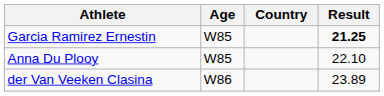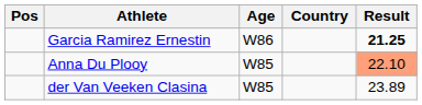 <table class="wikitable"  style="text-align:center; width:50%;">
 <tr>
+<th>Pos</th>
 <th>Athlete</th>
 <th>Age</th>
 <th>Country</th>
 <th>Result</th>
 </tr>
 <tr>
+<td align=center></td>
 <td align=left><a href='#'>Garcia Ramirez Ernestin</a></td>
-<td align=left>W85</td>
+<td align=left>W86</td>
 <td align=left></td>
 <td><strong>21.25</strong></td>
 </tr>
 <tr>
+<td align=center></td>
 <td align=left><a href='#'>Anna Du Plooy</a></td>
 <td align=left>W85</td>
 <td align=left></td>
-<td>22.10</td>
+<td style="background: lightsalmon;">22.10</td>
 </tr>
 <tr>
+<td align=center></td>
 <td align=left><a href='#'>der Van Veeken Clasina</a></td>
-<td align=left>W86</td>
+<td align=left>W85</td>
 <td align=left></td>
 <td>23.89</td>
 </tr>
 </table>
